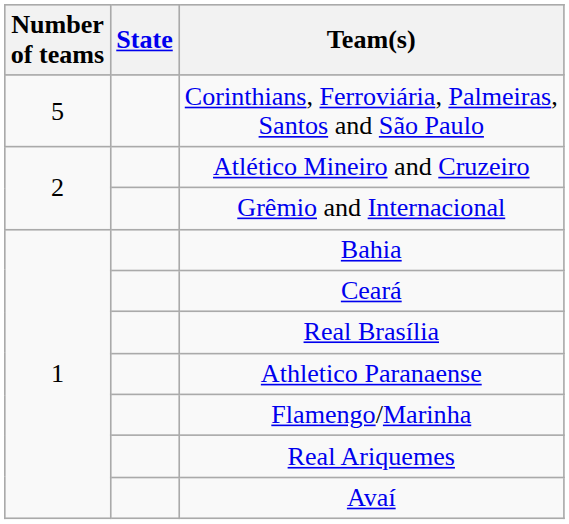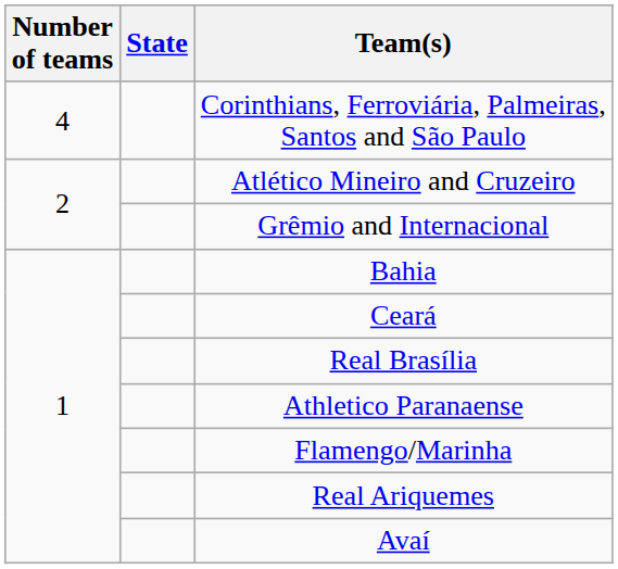 <table class="wikitable" style="text-align:center">
 <tr>
 <th>Number<br>of teams</th>
 <th><a href='#'>State</a></th>
 <th>Team(s)</th>
 </tr>
 <tr>
-<td>5</td>
+<td>4</td>
 <td align=left></td>
 <td><a href='#'>Corinthians</a>, <a href='#'>Ferroviária</a>, <a href='#'>Palmeiras</a>,<br><a href='#'>Santos</a> and <a href='#'>São Paulo</a></td>
 </tr>
 <tr>
 <td rowspan=2>2</td>
 <td align=left></td>
 <td><a href='#'>Atlético Mineiro</a> and <a href='#'>Cruzeiro</a></td>
 </tr>
 <tr>
 <td align=left></td>
 <td><a href='#'>Grêmio</a> and <a href='#'>Internacional</a></td>
 </tr>
 <tr>
 <td rowspan=7>1</td>
 <td align=left></td>
 <td><a href='#'>Bahia</a></td>
 </tr>
 <tr>
 <td align=left></td>
 <td><a href='#'>Ceará</a></td>
 </tr>
 <tr>
 <td align=left></td>
 <td><a href='#'>Real Brasília</a></td>
 </tr>
 <tr>
 <td align=left></td>
 <td><a href='#'>Athletico Paranaense</a></td>
 </tr>
 <tr>
 <td align=left></td>
 <td><a href='#'>Flamengo</a>/<a href='#'>Marinha</a></td>
 </tr>
 <tr>
 <td align=left></td>
 <td><a href='#'>Real Ariquemes</a></td>
 </tr>
 <tr>
 <td align=left></td>
 <td><a href='#'>Avaí</a></td>
 </tr>
 </table>
